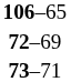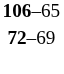 <table style="text-align:center">
 <tr>
 <th width=200></th>
 <th width=100></th>
 <th width=200></th>
 </tr>
 <tr>
 <td align=right><strong></strong></td>
 <td><strong>106</strong>–65</td>
 <td align=left></td>
 </tr>
 <tr>
 <td align=right><strong></strong></td>
 <td><strong>72</strong>–69</td>
 <td align=left></td>
 </tr>
-<tr>
-<td align=right><strong></strong></td>
-<td><strong>73</strong>–71</td>
-<td align=left></td>
-</tr>
 </table>
